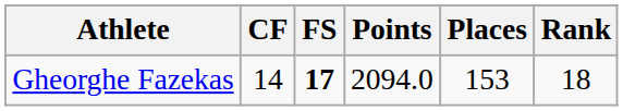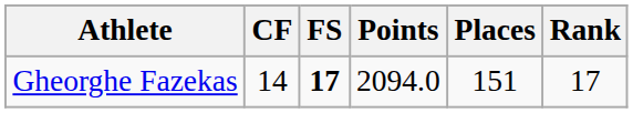 <table class="wikitable" border="1" style="font-size:90%">
 <tr>
 <th>Athlete</th>
 <th>CF</th>
 <th>FS</th>
 <th>Points</th>
 <th>Places</th>
 <th>Rank</th>
 </tr>
 <tr align=center>
 <td align=left><a href='#'>Gheorghe Fazekas</a></td>
 <td>14</td>
 <td><strong>17</strong></td>
 <td>2094.0</td>
-<td>153</td>
-<td>18</td>
+<td>151</td>
+<td>17</td>
 </tr>
 </table>
